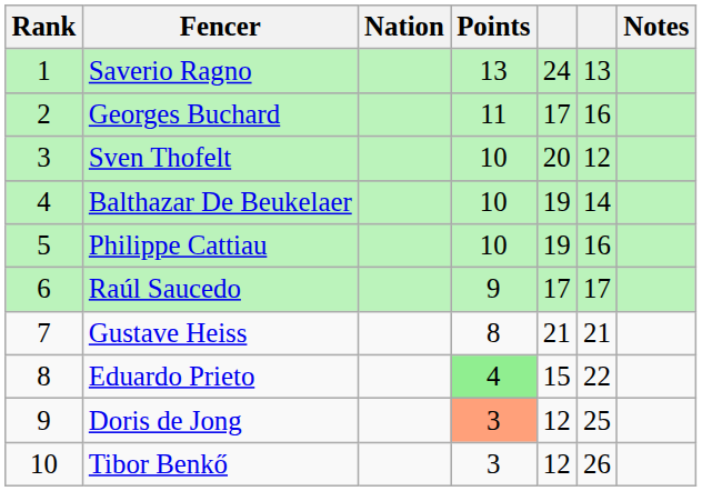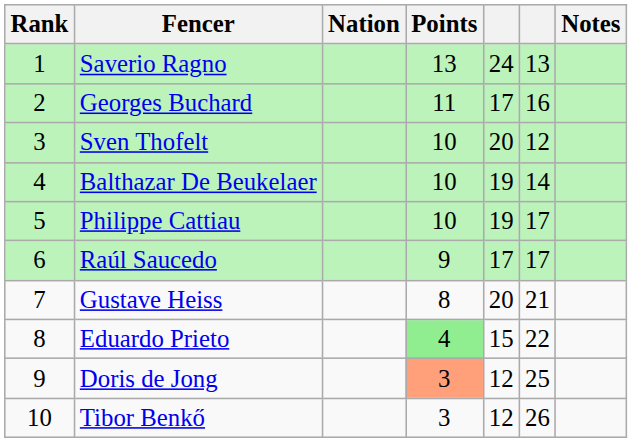 <table class="wikitable sortable" style="text-align:center">
 <tr>
 <th>Rank</th>
 <th>Fencer</th>
 <th>Nation</th>
 <th>Points</th>
 <th></th>
 <th></th>
 <th>Notes</th>
 </tr>
 <tr style="background:#bbf3bb;">
 <td>1</td>
 <td align=left><a href='#'>Saverio Ragno</a></td>
 <td align=left></td>
 <td>13</td>
 <td>24</td>
 <td>13</td>
 <td></td>
 </tr>
 <tr style="background:#bbf3bb;">
 <td>2</td>
 <td align=left><a href='#'>Georges Buchard</a></td>
 <td align=left></td>
 <td>11</td>
 <td>17</td>
 <td>16</td>
 <td></td>
 </tr>
 <tr style="background:#bbf3bb;">
 <td>3</td>
 <td align=left><a href='#'>Sven Thofelt</a></td>
 <td align=left></td>
 <td>10</td>
 <td>20</td>
 <td>12</td>
 <td></td>
 </tr>
 <tr style="background:#bbf3bb;">
 <td>4</td>
 <td align=left><a href='#'>Balthazar De Beukelaer</a></td>
 <td align=left></td>
 <td>10</td>
 <td>19</td>
 <td>14</td>
 <td></td>
 </tr>
 <tr style="background:#bbf3bb;">
 <td>5</td>
 <td align=left><a href='#'>Philippe Cattiau</a></td>
 <td align=left></td>
 <td>10</td>
 <td>19</td>
-<td>16</td>
+<td>17</td>
 <td></td>
 </tr>
 <tr style="background:#bbf3bb;">
 <td>6</td>
 <td align=left><a href='#'>Raúl Saucedo</a></td>
 <td align=left></td>
 <td>9</td>
 <td>17</td>
 <td>17</td>
 <td></td>
 </tr>
 <tr>
 <td>7</td>
 <td align=left><a href='#'>Gustave Heiss</a></td>
 <td align=left></td>
 <td>8</td>
-<td>21</td>
+<td>20</td>
 <td>21</td>
 <td></td>
 </tr>
 <tr>
 <td>8</td>
 <td align=left><a href='#'>Eduardo Prieto</a></td>
 <td align=left></td>
 <td style="background: lightgreen;">4</td>
 <td>15</td>
 <td>22</td>
 <td></td>
 </tr>
 <tr>
 <td>9</td>
 <td align=left><a href='#'>Doris de Jong</a></td>
 <td align=left></td>
 <td style="background: lightsalmon;">3</td>
 <td>12</td>
 <td>25</td>
 <td></td>
 </tr>
 <tr>
 <td>10</td>
 <td align=left><a href='#'>Tibor Benkő</a></td>
 <td align=left></td>
 <td>3</td>
 <td>12</td>
 <td>26</td>
 <td></td>
 </tr>
 </table>
